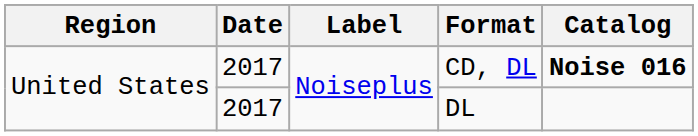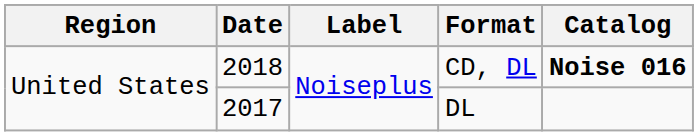 <table class="wikitable">
 <tr>
 <th>Region</th>
 <th>Date</th>
 <th>Label</th>
 <th>Format</th>
 <th>Catalog</th>
 </tr>
 <tr>
 <td rowspan="2">United States</td>
-<td>2017</td>
+<td>2018</td>
 <td rowspan="2"><a href='#'>Noiseplus</a></td>
 <td>CD, <a href='#'>DL</a></td>
 <td><strong>Noise 016</strong></td>
 </tr>
 <tr>
 <td>2017</td>
 <td>DL</td>
 <td></td>
 </tr>
 </table>
